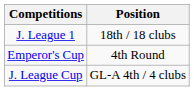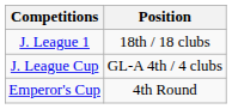 <table class="wikitable" style="text-align:center;">
 <tr>
 <th>Competitions</th>
 <th>Position</th>
 </tr>
 <tr>
 <td><a href='#'>J. League 1</a></td>
 <td>18th / 18 clubs</td>
 </tr>
 <tr>
+<td><a href='#'>J. League Cup</a></td>
+<td>GL-A 4th / 4 clubs</td>
+</tr>
+<tr>
 <td><a href='#'>Emperor's Cup</a></td>
 <td>4th Round</td>
 </tr>
-<tr>
-<td><a href='#'>J. League Cup</a></td>
-<td>GL-A 4th / 4 clubs</td>
-</tr>
 </table>
